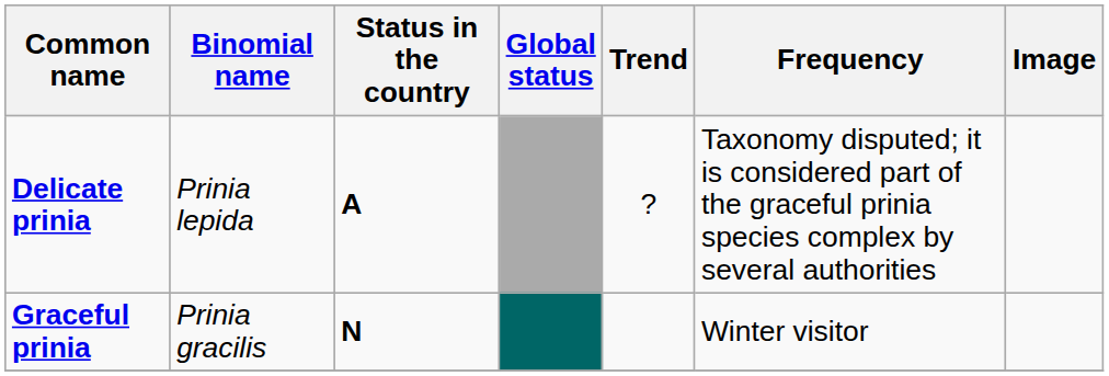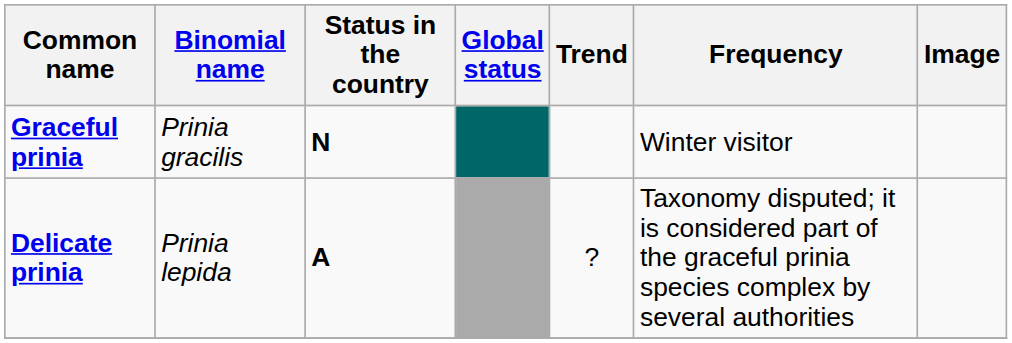 <table class="wikitable sortable">
 <tr>
 <th width="15%">Common name</th>
 <th width="15%"><a href='#'>Binomial name</a></th>
 <th data-sort-type="number" width="15%">Status in the country</th>
 <th width="5%"><a href='#'>Global status</a></th>
 <th width="5%">Trend</th>
 <th class="unsortable">Frequency</th>
 <th class="unsortable">Image</th>
 </tr>
 <tr>
+<td><strong><a href='#'>Graceful prinia</a></strong></td>
+<td><em>Prinia gracilis</em></td>
+<td><strong>N</strong></td>
+<td align=center style="background: #006666"></td>
+<td align=center></td>
+<td>Winter visitor</td>
+<td></td>
+</tr>
+<tr>
 <td><strong><a href='#'>Delicate prinia</a></strong></td>
 <td><em>Prinia lepida</em></td>
 <td><strong>A</strong></td>
 <td align=center style="background: #AAA"></td>
 <td align=center>?</td>
 <td>Taxonomy disputed; it is considered part of the graceful prinia species complex by several authorities</td>
 <td></td>
 </tr>
 <tr>
-<td><strong><a href='#'>Graceful prinia</a></strong></td>
-<td><em>Prinia gracilis</em></td>
-<td><strong>N</strong></td>
-<td align=center style="background: #006666"></td>
-<td align=center></td>
-<td>Winter visitor</td>
-<td></td>
-</tr>
-<tr>
 </tr>
 </table>
